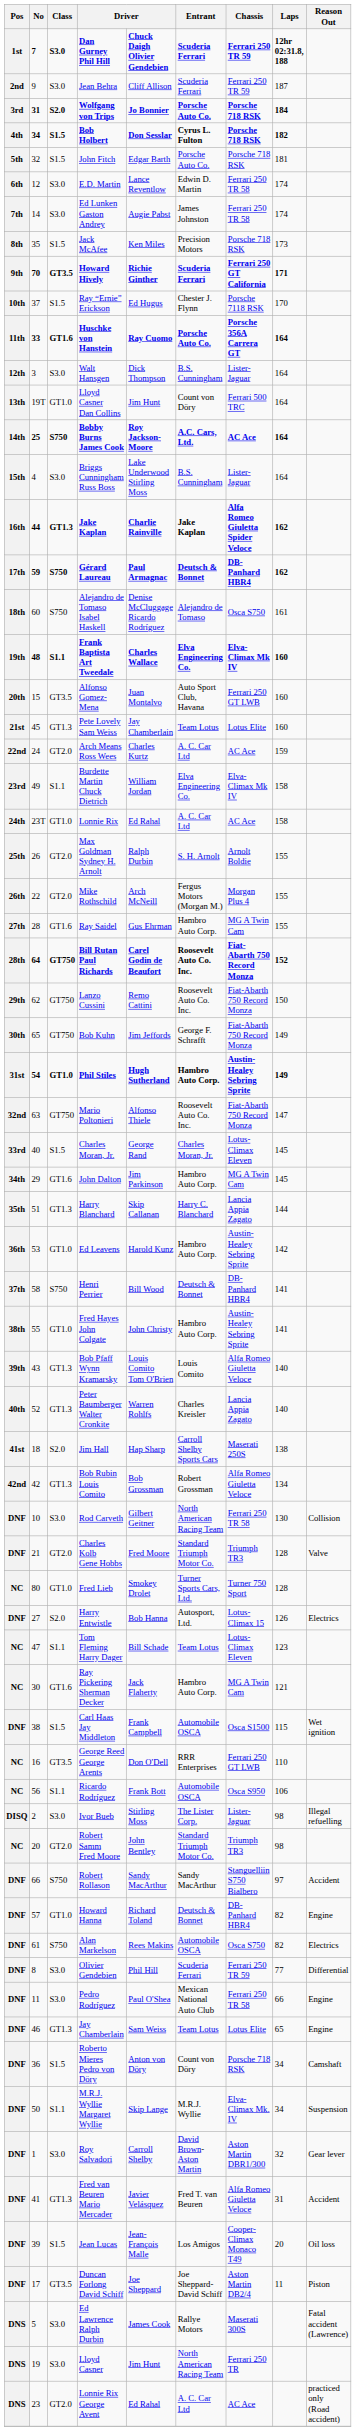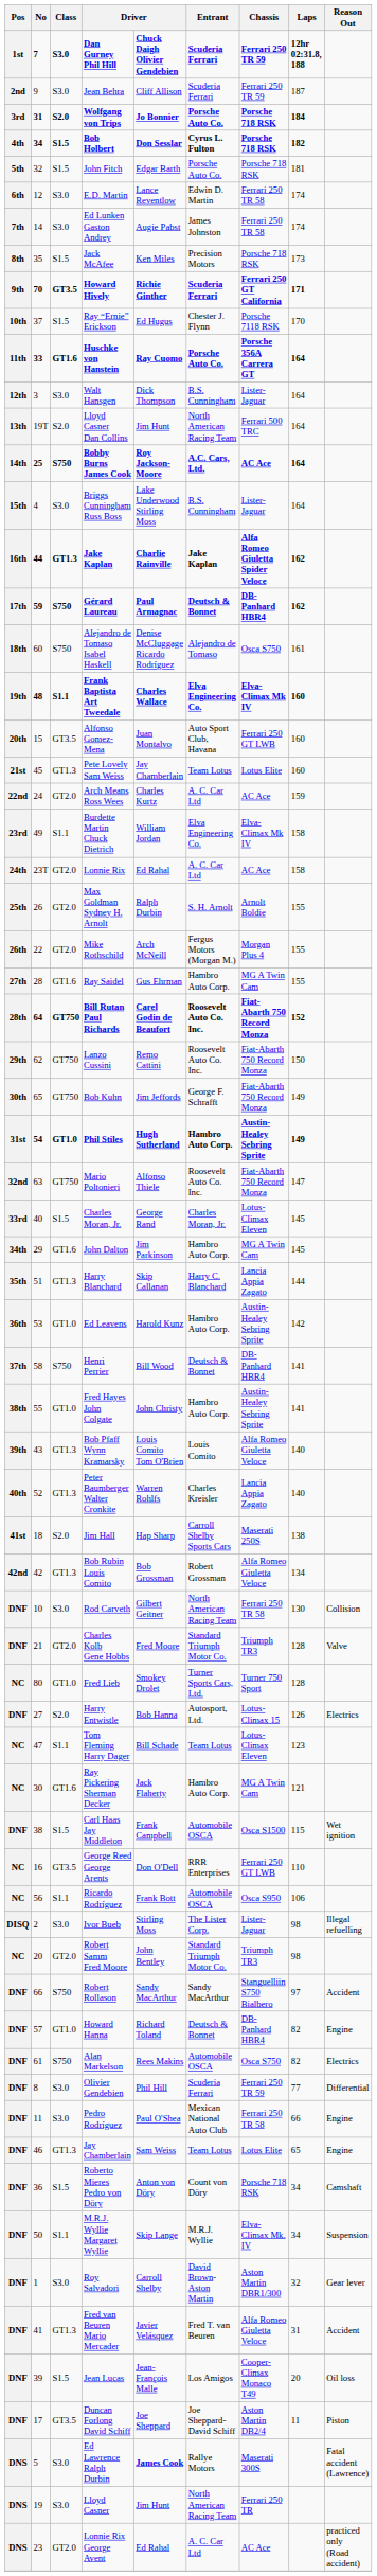 <table class="wikitable" style="font-size: 95%;">
 <tr>
 <th>Pos</th>
 <th>No</th>
 <th>Class</th>
 <th colspan=2>Driver</th>
 <th>Entrant</th>
 <th>Chassis</th>
 <th>Laps</th>
 <th>Reason Out</th>
 </tr>
 <tr>
 <th><strong>1st</strong></th>
 <td><strong>7</strong></td>
 <td><strong>S3.0</strong></td>
 <td> <strong><a href='#'>Dan Gurney</a></strong><br> <strong><a href='#'>Phil Hill</a></strong></td>
 <td> <strong><a href='#'>Chuck Daigh</a></strong><br> <strong><a href='#'>Olivier Gendebien</a></strong></td>
 <td><strong><a href='#'>Scuderia Ferrari</a></strong></td>
 <td><strong><a href='#'>Ferrari 250 TR 59</a></strong></td>
 <td><strong>12hr 02:31.8, 188</strong></td>
 <td></td>
 </tr>
 <tr>
 <th>2nd</th>
 <td>9</td>
 <td>S3.0</td>
 <td> <a href='#'>Jean Behra</a></td>
 <td> <a href='#'>Cliff Allison</a></td>
 <td><a href='#'>Scuderia Ferrari</a></td>
 <td><a href='#'>Ferrari 250 TR 59</a></td>
 <td>187</td>
 <td></td>
 </tr>
 <tr>
 <th><strong>3rd</strong></th>
 <td><strong>31</strong></td>
 <td><strong>S2.0</strong></td>
 <td> <strong><a href='#'>Wolfgang von Trips</a></strong></td>
 <td> <strong><a href='#'>Jo Bonnier</a></strong></td>
 <td><strong><a href='#'>Porsche Auto Co.</a></strong></td>
 <td><strong><a href='#'>Porsche 718 RSK</a></strong></td>
 <td><strong>184</strong></td>
 <td></td>
 </tr>
 <tr>
 <th><strong>4th</strong></th>
 <td><strong>34</strong></td>
 <td><strong>S1.5</strong></td>
 <td> <strong><a href='#'>Bob Holbert</a></strong></td>
 <td> <strong><a href='#'>Don Sesslar</a></strong></td>
 <td><strong>Cyrus L. Fulton</strong></td>
 <td><strong><a href='#'>Porsche 718 RSK</a></strong></td>
 <td><strong>182</strong></td>
 <td></td>
 </tr>
 <tr>
 <th>5th</th>
 <td>32</td>
 <td>S1.5</td>
 <td> <a href='#'>John Fitch</a></td>
 <td> <a href='#'>Edgar Barth</a></td>
 <td><a href='#'>Porsche Auto Co.</a></td>
 <td><a href='#'>Porsche 718 RSK</a></td>
 <td>181</td>
 <td></td>
 </tr>
 <tr>
 <th>6th</th>
 <td>12</td>
 <td>S3.0</td>
 <td> <a href='#'>E.D. Martin</a></td>
 <td> <a href='#'>Lance Reventlow</a></td>
 <td>Edwin D. Martin</td>
 <td><a href='#'>Ferrari 250 TR 58</a></td>
 <td>174</td>
 <td></td>
 </tr>
 <tr>
 <th>7th</th>
 <td>14</td>
 <td>S3.0</td>
 <td> <a href='#'>Ed Lunken</a><br> <a href='#'>Gaston Andrey</a></td>
 <td> <a href='#'>Augie Pabst</a></td>
 <td>James Johnston</td>
 <td><a href='#'>Ferrari 250 TR 58</a></td>
 <td>174</td>
 <td></td>
 </tr>
 <tr>
 <th>8th</th>
 <td>35</td>
 <td>S1.5</td>
 <td> <a href='#'>Jack McAfee</a></td>
 <td> <a href='#'>Ken Miles</a></td>
 <td>Precision Motors</td>
 <td><a href='#'>Porsche 718 RSK</a></td>
 <td>173</td>
 <td></td>
 </tr>
 <tr>
 <th><strong>9th</strong></th>
 <td><strong>70</strong></td>
 <td><strong>GT3.5</strong></td>
 <td> <strong><a href='#'>Howard Hively</a></strong></td>
 <td> <strong><a href='#'>Richie Ginther</a></strong></td>
 <td><strong><a href='#'>Scuderia Ferrari</a></strong></td>
 <td><strong><a href='#'>Ferrari 250 GT California</a></strong></td>
 <td><strong>171</strong></td>
 <td></td>
 </tr>
 <tr>
 <th>10th</th>
 <td>37</td>
 <td>S1.5</td>
 <td> <a href='#'>Ray “Ernie” Erickson</a></td>
 <td> <a href='#'>Ed Hugus</a></td>
 <td>Chester J. Flynn</td>
 <td><a href='#'>Porsche 7118 RSK</a></td>
 <td>170</td>
 <td></td>
 </tr>
 <tr>
 <th><strong>11th</strong></th>
 <td><strong>33</strong></td>
 <td><strong>GT1.6</strong></td>
 <td> <strong><a href='#'>Huschke von Hanstein</a></strong></td>
 <td> <strong><a href='#'>Ray Cuomo</a></strong></td>
 <td><strong><a href='#'>Porsche Auto Co.</a></strong></td>
 <td><strong><a href='#'>Porsche 356A Carrera GT</a></strong></td>
 <td><strong>164</strong></td>
 <td></td>
 </tr>
 <tr>
 <th>12th</th>
 <td>3</td>
 <td>S3.0</td>
 <td> <a href='#'>Walt Hansgen</a></td>
 <td> <a href='#'>Dick Thompson</a></td>
 <td><a href='#'>B.S. Cunningham</a></td>
 <td><a href='#'>Lister-Jaguar</a></td>
 <td>164</td>
 <td></td>
 </tr>
 <tr>
 <th>13th</th>
 <td>19T</td>
-<td>GT1.0</td>
+<td>S2.0</td>
 <td> <a href='#'>Lloyd Casner</a><br> <a href='#'>Dan Collins</a></td>
 <td> <a href='#'>Jim Hunt</a></td>
-<td>Count von Döry</td>
+<td><a href='#'>North American Racing Team</a></td>
 <td><a href='#'>Ferrari 500 TRC</a></td>
 <td>164</td>
 <td></td>
 </tr>
 <tr>
 <th><strong>14th</strong></th>
 <td><strong>25</strong></td>
 <td><strong>S750</strong></td>
 <td> <strong><a href='#'>Bobby Burns</a></strong><br> <strong><a href='#'>James Cook</a></strong></td>
 <td> <strong><a href='#'>Roy Jackson-Moore</a></strong></td>
 <td><strong><a href='#'>A.C. Cars, Ltd.</a></strong></td>
 <td><strong><a href='#'>AC Ace</a></strong></td>
 <td><strong>164</strong></td>
 <td></td>
 </tr>
 <tr>
 <th>15th</th>
 <td>4</td>
 <td>S3.0</td>
 <td> <a href='#'>Briggs Cunningham</a><br> <a href='#'>Russ Boss</a></td>
 <td> <a href='#'>Lake Underwood</a><br> <a href='#'>Stirling Moss</a></td>
 <td><a href='#'>B.S. Cunningham</a></td>
 <td><a href='#'>Lister-Jaguar</a></td>
 <td>164</td>
 <td></td>
 </tr>
 <tr>
 <th><strong>16th</strong></th>
 <td><strong>44</strong></td>
 <td><strong>GT1.3</strong></td>
 <td> <strong><a href='#'>Jake Kaplan</a></strong></td>
 <td> <strong><a href='#'>Charlie Rainville</a></strong></td>
 <td><strong>Jake Kaplan</strong></td>
 <td><strong><a href='#'>Alfa Romeo Giuletta Spider Veloce</a></strong></td>
 <td><strong>162</strong></td>
 <td></td>
 </tr>
 <tr>
 <th><strong>17th</strong></th>
 <td><strong>59</strong></td>
 <td><strong>S750</strong></td>
 <td> <strong><a href='#'>Gérard Laureau</a></strong></td>
 <td> <strong><a href='#'>Paul Armagnac</a></strong></td>
 <td><strong><a href='#'>Deutsch & Bonnet</a></strong></td>
 <td><strong><a href='#'>DB-Panhard HBR4</a></strong></td>
 <td><strong>162</strong></td>
 <td></td>
 </tr>
 <tr>
 <th>18th</th>
 <td>60</td>
 <td>S750</td>
 <td> <a href='#'>Alejandro de Tomaso</a><br> <a href='#'>Isabel Haskell</a></td>
 <td> <a href='#'>Denise McCluggage</a><br> <a href='#'>Ricardo Rodríguez</a></td>
 <td><a href='#'>Alejandro de Tomaso</a></td>
 <td><a href='#'>Osca S750</a></td>
 <td>161</td>
 <td></td>
 </tr>
 <tr>
 <th><strong>19th</strong></th>
 <td><strong>48</strong></td>
 <td><strong>S1.1</strong></td>
 <td> <strong><a href='#'>Frank Baptista</a></strong><br> <strong><a href='#'>Art Tweedale</a></strong></td>
 <td> <strong><a href='#'>Charles Wallace</a></strong></td>
 <td><strong><a href='#'>Elva Engineering Co.</a></strong></td>
 <td><strong><a href='#'>Elva-Climax Mk IV</a></strong></td>
 <td><strong>160</strong></td>
 <td></td>
 </tr>
 <tr>
 <th>20th</th>
 <td>15</td>
 <td>GT3.5</td>
 <td> <a href='#'>Alfonso Gomez-Mena</a></td>
 <td> <a href='#'>Juan Montalvo</a></td>
 <td>Auto Sport Club, Havana</td>
 <td><a href='#'>Ferrari 250 GT LWB</a></td>
 <td>160</td>
 <td></td>
 </tr>
 <tr>
 <th>21st</th>
 <td>45</td>
 <td>GT1.3</td>
 <td> <a href='#'>Pete Lovely</a><br> <a href='#'>Sam Weiss</a></td>
 <td> <a href='#'>Jay Chamberlain</a></td>
 <td><a href='#'>Team Lotus</a></td>
 <td><a href='#'>Lotus Elite</a></td>
 <td>160</td>
 <td></td>
 </tr>
 <tr>
 <th>22nd</th>
 <td>24</td>
 <td>GT2.0</td>
 <td> <a href='#'>Arch Means</a><br> <a href='#'>Ross Wees</a></td>
 <td> <a href='#'>Charles Kurtz</a></td>
 <td><a href='#'>A. C. Car Ltd</a></td>
 <td><a href='#'>AC Ace</a></td>
 <td>159</td>
 <td></td>
 </tr>
 <tr>
 <th>23rd</th>
 <td>49</td>
 <td>S1.1</td>
 <td> <a href='#'>Burdette Martin</a><br> <a href='#'>Chuck Dietrich</a></td>
 <td> <a href='#'>William Jordan</a></td>
 <td><a href='#'>Elva Engineering Co.</a></td>
 <td><a href='#'>Elva-Climax Mk IV</a></td>
 <td>158</td>
 <td></td>
 </tr>
 <tr>
 <th>24th</th>
 <td>23T</td>
-<td>GT1.0</td>
+<td>GT2.0</td>
 <td> <a href='#'>Lonnie Rix</a></td>
 <td> <a href='#'>Ed Rahal</a></td>
 <td><a href='#'>A. C. Car Ltd</a></td>
 <td><a href='#'>AC Ace</a></td>
 <td>158</td>
 <td></td>
 </tr>
 <tr>
 <th>25th</th>
 <td>26</td>
 <td>GT2.0</td>
 <td> <a href='#'>Max Goldman</a><br> <a href='#'>Sydney H. Arnolt</a></td>
 <td> <a href='#'>Ralph Durbin</a></td>
 <td><a href='#'>S. H. Arnolt</a></td>
 <td><a href='#'>Arnolt Boldie</a></td>
 <td>155</td>
 <td></td>
 </tr>
 <tr>
 <th>26th</th>
 <td>22</td>
 <td>GT2.0</td>
 <td> <a href='#'>Mike Rothschild</a></td>
 <td> <a href='#'>Arch McNeill</a></td>
 <td>Fergus Motors (Morgan M.)</td>
 <td><a href='#'>Morgan Plus 4</a></td>
 <td>155</td>
 <td></td>
 </tr>
 <tr>
 <th>27th</th>
 <td>28</td>
 <td>GT1.6</td>
 <td> <a href='#'>Ray Saidel</a></td>
 <td> <a href='#'>Gus Ehrman</a></td>
 <td>Hambro Auto Corp.</td>
 <td><a href='#'>MG A Twin Cam</a></td>
 <td>155</td>
 <td></td>
 </tr>
 <tr>
 <th><strong>28th</strong></th>
 <td><strong>64</strong></td>
 <td><strong>GT750</strong></td>
 <td> <strong><a href='#'>Bill Rutan</a></strong><br> <strong><a href='#'>Paul Richards</a></strong></td>
 <td> <strong><a href='#'>Carel Godin de Beaufort</a></strong></td>
 <td><strong>Roosevelt Auto Co. Inc.</strong></td>
 <td><strong><a href='#'>Fiat-Abarth 750 Record Monza</a></strong></td>
 <td><strong>152</strong></td>
 <td></td>
 </tr>
 <tr>
 <th>29th</th>
 <td>62</td>
 <td>GT750</td>
 <td> <a href='#'>Lanzo Cussini</a></td>
 <td> <a href='#'>Remo Cattini</a></td>
 <td>Roosevelt Auto Co. Inc.</td>
 <td><a href='#'>Fiat-Abarth 750 Record Monza</a></td>
 <td>150</td>
 <td></td>
 </tr>
 <tr>
 <th>30th</th>
 <td>65</td>
 <td>GT750</td>
 <td> <a href='#'>Bob Kuhn</a></td>
 <td> <a href='#'>Jim Jeffords</a></td>
 <td>George F. Schrafft</td>
 <td><a href='#'>Fiat-Abarth 750 Record Monza</a></td>
 <td>149</td>
 <td></td>
 </tr>
 <tr>
 <th><strong>31st</strong></th>
 <td><strong>54</strong></td>
 <td><strong>GT1.0</strong></td>
 <td> <strong> <a href='#'>Phil Stiles</a> </strong></td>
 <td> <strong><a href='#'>Hugh Sutherland</a> </strong></td>
 <td><strong>Hambro Auto Corp.</strong></td>
 <td><strong><a href='#'>Austin-Healey Sebring Sprite</a> </strong></td>
 <td><strong>149</strong></td>
 <td></td>
 </tr>
 <tr>
 <th>32nd</th>
 <td>63</td>
 <td>GT750</td>
 <td> <a href='#'>Mario Poltonieri</a></td>
 <td> <a href='#'>Alfonso Thiele</a></td>
 <td>Roosevelt Auto Co. Inc.</td>
 <td><a href='#'>Fiat-Abarth 750 Record Monza</a></td>
 <td>147</td>
 <td></td>
 </tr>
 <tr>
 <th>33rd</th>
 <td>40</td>
 <td>S1.5</td>
 <td> <a href='#'>Charles Moran, Jr.</a></td>
 <td> <a href='#'>George Rand</a></td>
 <td><a href='#'>Charles Moran, Jr.</a></td>
 <td><a href='#'>Lotus-Climax Eleven</a></td>
 <td>145</td>
 <td></td>
 </tr>
 <tr>
 <th>34th</th>
 <td>29</td>
 <td>GT1.6</td>
 <td> <a href='#'>John Dalton</a></td>
 <td> <a href='#'>Jim Parkinson</a></td>
 <td>Hambro Auto Corp.</td>
 <td><a href='#'>MG A Twin Cam</a></td>
 <td>145</td>
 <td></td>
 </tr>
 <tr>
 <th>35th</th>
 <td>51</td>
 <td>GT1.3</td>
 <td> <a href='#'>Harry Blanchard</a></td>
 <td> <a href='#'>Skip Callanan</a></td>
 <td><a href='#'>Harry C. Blanchard</a></td>
 <td><a href='#'>Lancia Appia Zagato</a></td>
 <td>144</td>
 <td></td>
 </tr>
 <tr>
 <th>36th</th>
 <td>53</td>
 <td>GT1.0</td>
 <td> <a href='#'>Ed Leavens</a></td>
 <td> <a href='#'>Harold Kunz</a></td>
 <td>Hambro Auto Corp.</td>
 <td><a href='#'>Austin-Healey Sebring Sprite</a></td>
 <td>142</td>
 <td></td>
 </tr>
 <tr>
 <th>37th</th>
 <td>58</td>
 <td>S750</td>
 <td> <a href='#'>Henri Perrier</a></td>
 <td> <a href='#'>Bill Wood</a></td>
 <td><a href='#'>Deutsch & Bonnet</a></td>
 <td><a href='#'>DB-Panhard HBR4</a></td>
 <td>141</td>
 <td></td>
 </tr>
 <tr>
 <th>38th</th>
 <td>55</td>
 <td>GT1.0</td>
 <td> <a href='#'>Fred Hayes</a><br> <a href='#'>John Colgate</a></td>
 <td> <a href='#'>John Christy</a></td>
 <td>Hambro Auto Corp.</td>
 <td><a href='#'>Austin-Healey Sebring Sprite</a></td>
 <td>141</td>
 <td></td>
 </tr>
 <tr>
 <th>39th</th>
 <td>43</td>
 <td>GT1.3</td>
 <td> <a href='#'>Bob Pfaff</a><br> <a href='#'>Wynn Kramarsky</a></td>
 <td> <a href='#'>Louis Comito</a><br> <a href='#'>Tom O'Brien</a></td>
 <td>Louis Comito</td>
 <td><a href='#'>Alfa Romeo Giuletta Veloce</a></td>
 <td>140</td>
 <td></td>
 </tr>
 <tr>
 <th>40th</th>
 <td>52</td>
 <td>GT1.3</td>
 <td> <a href='#'>Peter Baumberger</a><br> <a href='#'>Walter Cronkite</a></td>
 <td> <a href='#'>Warren Rohlfs</a></td>
 <td>Charles Kreisler</td>
 <td><a href='#'>Lancia Appia Zagato</a></td>
 <td>140</td>
 <td></td>
 </tr>
 <tr>
 <th>41st</th>
 <td>18</td>
 <td>S2.0</td>
 <td> <a href='#'>Jim Hall</a></td>
 <td> <a href='#'>Hap Sharp</a></td>
 <td><a href='#'>Carroll Shelby Sports Cars</a></td>
 <td><a href='#'>Maserati 250S</a></td>
 <td>138</td>
 <td></td>
 </tr>
 <tr>
 <th>42nd</th>
 <td>42</td>
 <td>GT1.3</td>
 <td> <a href='#'>Bob Rubin</a><br> <a href='#'>Louis Comito</a></td>
 <td> <a href='#'>Bob Grossman</a></td>
 <td>Robert Grossman</td>
 <td><a href='#'>Alfa Romeo Giuletta Veloce</a></td>
 <td>134</td>
 <td></td>
 </tr>
 <tr>
 <th>DNF</th>
 <td>10</td>
 <td>S3.0</td>
 <td> <a href='#'>Rod Carveth</a></td>
 <td> <a href='#'>Gilbert Geitner</a></td>
 <td><a href='#'>North American Racing Team</a></td>
 <td><a href='#'>Ferrari 250 TR 58</a></td>
 <td>130</td>
 <td>Collision</td>
 </tr>
 <tr>
 <th>DNF</th>
 <td>21</td>
 <td>GT2.0</td>
 <td> <a href='#'>Charles Kolb</a><br> <a href='#'>Gene Hobbs</a></td>
 <td> <a href='#'>Fred Moore</a></td>
 <td><a href='#'>Standard Triumph Motor Co.</a></td>
 <td><a href='#'>Triumph TR3</a></td>
 <td>128</td>
 <td>Valve</td>
 </tr>
 <tr>
 <th>NC</th>
 <td>80</td>
 <td>GT1.0</td>
 <td> <a href='#'>Fred Lieb</a></td>
 <td> <a href='#'>Smokey Drolet</a></td>
 <td><a href='#'>Turner Sports Cars, Ltd.</a></td>
 <td><a href='#'>Turner 750 Sport</a></td>
 <td>128</td>
 <td></td>
 </tr>
 <tr>
 <th>DNF</th>
 <td>27</td>
 <td>S2.0</td>
 <td> <a href='#'>Harry Entwistle</a></td>
 <td> <a href='#'>Bob Hanna</a></td>
 <td>Autosport, Ltd.</td>
 <td><a href='#'>Lotus-Climax 15</a></td>
 <td>126</td>
 <td>Electrics</td>
 </tr>
 <tr>
 <th>NC</th>
 <td>47</td>
 <td>S1.1</td>
 <td> <a href='#'>Tom Fleming</a><br> <a href='#'>Harry Dager</a></td>
 <td> <a href='#'>Bill Schade</a></td>
 <td><a href='#'>Team Lotus</a></td>
 <td><a href='#'>Lotus-Climax Eleven</a></td>
 <td>123</td>
 <td></td>
 </tr>
 <tr>
 <th>NC</th>
 <td>30</td>
 <td>GT1.6</td>
 <td> <a href='#'>Ray Pickering</a><br> <a href='#'>Sherman Decker</a></td>
 <td> <a href='#'>Jack Flaherty</a></td>
 <td>Hambro Auto Corp.</td>
 <td><a href='#'>MG A Twin Cam</a></td>
 <td>121</td>
 <td></td>
 </tr>
 <tr>
 <th>DNF</th>
 <td>38</td>
 <td>S1.5</td>
 <td> <a href='#'>Carl Haas</a><br> <a href='#'>Jay Middleton</a></td>
 <td> <a href='#'>Frank Campbell</a></td>
 <td><a href='#'>Automobile OSCA</a></td>
 <td><a href='#'>Osca S1500</a></td>
 <td>115</td>
 <td>Wet ignition</td>
 </tr>
 <tr>
 <th>NC</th>
 <td>16</td>
 <td>GT3.5</td>
 <td> <a href='#'>George Reed</a><br> <a href='#'>George Arents</a></td>
 <td> <a href='#'>Don O'Dell</a></td>
 <td>RRR Enterprises</td>
 <td><a href='#'>Ferrari 250 GT LWB</a></td>
 <td>110</td>
 <td></td>
 </tr>
 <tr>
 <th>NC</th>
 <td>56</td>
 <td>S1.1</td>
 <td> <a href='#'>Ricardo Rodríguez</a></td>
 <td> <a href='#'>Frank Bott</a></td>
 <td><a href='#'>Automobile OSCA</a></td>
 <td><a href='#'>Osca S950</a></td>
 <td>106</td>
 <td></td>
 </tr>
 <tr>
 <th>DISQ</th>
 <td>2</td>
 <td>S3.0</td>
 <td> <a href='#'>Ivor Bueb</a></td>
 <td> <a href='#'>Stirling Moss</a></td>
 <td><a href='#'>The Lister Corp.</a></td>
 <td><a href='#'>Lister-Jaguar</a></td>
 <td>98</td>
 <td>Illegal refuelling</td>
 </tr>
 <tr>
 <th>NC</th>
 <td>20</td>
 <td>GT2.0</td>
 <td> <a href='#'>Robert Samm</a><br> <a href='#'>Fred Moore</a></td>
 <td> <a href='#'>John Bentley</a></td>
 <td><a href='#'>Standard Triumph Motor Co.</a></td>
 <td><a href='#'>Triumph TR3</a></td>
 <td>98</td>
 <td></td>
 </tr>
 <tr>
 <th>DNF</th>
 <td>66</td>
 <td>S750</td>
 <td> <a href='#'>Robert Rollason</a></td>
 <td> <a href='#'>Sandy MacArthur</a></td>
 <td>Sandy MacArthur</td>
 <td><a href='#'>Stanguelliin S750 Bialbero</a></td>
 <td>97</td>
 <td>Accident</td>
 </tr>
 <tr>
 <th>DNF</th>
 <td>57</td>
 <td>GT1.0</td>
 <td> <a href='#'>Howard Hanna</a></td>
 <td> <a href='#'>Richard Toland</a></td>
 <td><a href='#'>Deutsch & Bonnet</a></td>
 <td><a href='#'>DB-Panhard HBR4</a></td>
 <td>82</td>
 <td>Engine</td>
 </tr>
 <tr>
 <th>DNF</th>
 <td>61</td>
 <td>S750</td>
 <td> <a href='#'>Alan Markelson</a></td>
 <td> <a href='#'>Rees Makins</a></td>
 <td><a href='#'>Automobile OSCA</a></td>
 <td><a href='#'>Osca S750</a></td>
 <td>82</td>
 <td>Electrics</td>
 </tr>
 <tr>
 <th>DNF</th>
 <td>8</td>
 <td>S3.0</td>
 <td> <a href='#'>Olivier Gendebien</a></td>
 <td> <a href='#'>Phil Hill</a></td>
 <td><a href='#'>Scuderia Ferrari</a></td>
 <td><a href='#'>Ferrari 250 TR 59</a></td>
 <td>77</td>
 <td>Differential</td>
 </tr>
 <tr>
 <th>DNF</th>
 <td>11</td>
 <td>S3.0</td>
 <td> <a href='#'>Pedro Rodríguez</a></td>
 <td> <a href='#'>Paul O'Shea</a></td>
 <td>Mexican National Auto Club</td>
 <td><a href='#'>Ferrari 250 TR 58</a></td>
 <td>66</td>
 <td>Engine</td>
 </tr>
 <tr>
 <th>DNF</th>
 <td>46</td>
 <td>GT1.3</td>
 <td> <a href='#'>Jay Chamberlain</a></td>
 <td> <a href='#'>Sam Weiss</a></td>
 <td><a href='#'>Team Lotus</a></td>
 <td><a href='#'>Lotus Elite</a></td>
 <td>65</td>
 <td>Engine</td>
 </tr>
 <tr>
 <th>DNF</th>
 <td>36</td>
 <td>S1.5</td>
 <td> <a href='#'>Roberto Mieres</a><br> <a href='#'>Pedro von Döry</a></td>
 <td> <a href='#'>Anton von Döry</a></td>
 <td>Count von Döry</td>
 <td><a href='#'>Porsche 718 RSK</a></td>
 <td>34</td>
 <td>Camshaft</td>
 </tr>
 <tr>
 <th>DNF</th>
 <td>50</td>
 <td>S1.1</td>
 <td> <a href='#'>M.R.J. Wyllie</a><br> <a href='#'>Margaret Wyllie</a></td>
 <td> <a href='#'>Skip Lange</a></td>
 <td>M.R.J. Wyllie</td>
 <td><a href='#'>Elva-Climax Mk. IV</a></td>
 <td>34</td>
 <td>Suspension</td>
 </tr>
 <tr>
 <th>DNF</th>
 <td>1</td>
 <td>S3.0</td>
 <td> <a href='#'>Roy Salvadori</a></td>
 <td> <a href='#'>Carroll Shelby</a></td>
 <td><a href='#'>David Brown</a>-<a href='#'>Aston Martin</a></td>
 <td><a href='#'>Aston Martin DBR1/300</a></td>
 <td>32</td>
 <td>Gear lever</td>
 </tr>
 <tr>
 <th>DNF</th>
 <td>41</td>
 <td>GT1.3</td>
 <td> <a href='#'>Fred van Beuren</a><br> <a href='#'>Mario Mercader</a></td>
 <td> <a href='#'>Javier Velásquez</a></td>
 <td>Fred T. van Beuren</td>
 <td><a href='#'>Alfa Romeo Giuletta Veloce</a></td>
 <td>31</td>
 <td>Accident</td>
 </tr>
 <tr>
 <th>DNF</th>
 <td>39</td>
 <td>S1.5</td>
 <td> <a href='#'>Jean Lucas</a></td>
 <td> <a href='#'>Jean-François Malle</a></td>
 <td>Los Amigos</td>
 <td><a href='#'>Cooper-Climax Monaco T49</a></td>
 <td>20</td>
 <td>Oil loss</td>
 </tr>
 <tr>
 <th>DNF</th>
 <td>17</td>
 <td>GT3.5</td>
 <td> <a href='#'>Duncan Forlong</a><br> <a href='#'>David Schiff</a></td>
 <td> <a href='#'>Joe Sheppard</a></td>
 <td>Joe Sheppard-David Schiff</td>
 <td><a href='#'>Aston Martin DB2/4</a></td>
 <td>11</td>
 <td>Piston</td>
 </tr>
 <tr>
 <th>DNS</th>
 <td>5</td>
 <td>S3.0</td>
 <td> <a href='#'>Ed Lawrence</a><br> <a href='#'>Ralph Durbin</a></td>
-<td> <a href='#'>James Cook</a></td>
+<td><strong> <a href='#'>James Cook</a></strong></td>
 <td>Rallye Motors</td>
 <td><a href='#'>Maserati 300S</a></td>
 <td></td>
 <td>Fatal accident<br>(Lawrence)</td>
 </tr>
 <tr>
 <th>DNS</th>
 <td>19</td>
 <td>S3.0</td>
 <td> <a href='#'>Lloyd Casner</a></td>
 <td> <a href='#'>Jim Hunt</a></td>
 <td><a href='#'>North American Racing Team</a></td>
 <td><a href='#'>Ferrari 250 TR</a></td>
 <td></td>
 <td></td>
 </tr>
 <tr>
 <th>DNS</th>
 <td>23</td>
 <td>GT2.0</td>
 <td> <a href='#'>Lonnie Rix</a><br> <a href='#'>George Avent</a></td>
 <td> <a href='#'>Ed Rahal</a></td>
 <td><a href='#'>A. C. Car Ltd</a></td>
 <td><a href='#'>AC Ace</a></td>
 <td></td>
 <td>practiced only<br>(Road accident)</td>
 </tr>
 <tr>
 </tr>
 </table>
